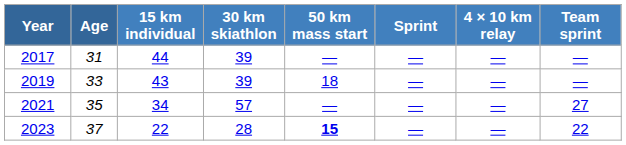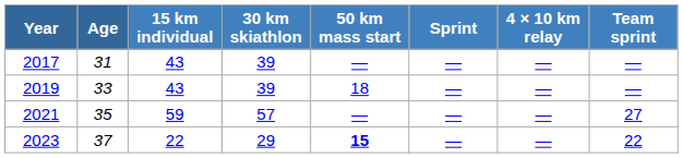 <table class="wikitable" style="font-size:95%; text-align:center; border:grey solid 1px; border-collapse:collapse; background:#ffffff;">
 <tr>
 <th style="background-color:#369; color:white; width:60px;"> Year </th>
 <th style="background-color:#369; color:white; width:40px;"> Age </th>
 <th style="background-color:#4180be; color:white; width:75px;"> 15 km <br> individual </th>
 <th style="background-color:#4180be; color:white; width:75px;"> 30 km <br> skiathlon </th>
 <th style="background-color:#4180be; color:white; width:75px;"> 50 km <br> mass start </th>
 <th style="background-color:#4180be; color:white; width:75px;"> Sprint </th>
 <th style="background-color:#4180be; color:white; width:75px;"> 4 × 10 km <br> relay </th>
 <th style="background-color:#4180be; color:white; width:75px;"> Team <br> sprint </th>
 </tr>
 <tr>
 <td><a href='#'>2017</a></td>
 <td><em>31</em></td>
-<td><a href='#'>44</a></td>
+<td><a href='#'>43</a></td>
 <td><a href='#'>39</a></td>
 <td><a href='#'>—</a></td>
 <td><a href='#'>—</a></td>
 <td><a href='#'>—</a></td>
 <td><a href='#'>—</a></td>
 </tr>
 <tr>
 <td><a href='#'>2019</a></td>
 <td><em>33</em></td>
 <td><a href='#'>43</a></td>
 <td><a href='#'>39</a></td>
 <td><a href='#'>18</a></td>
 <td><a href='#'>—</a></td>
 <td><a href='#'>—</a></td>
 <td><a href='#'>—</a></td>
 </tr>
 <tr>
 <td><a href='#'>2021</a></td>
 <td><em>35</em></td>
-<td><a href='#'>34</a></td>
+<td><a href='#'>59</a></td>
 <td><a href='#'>57</a></td>
 <td><a href='#'>—</a></td>
 <td><a href='#'>—</a></td>
 <td><a href='#'>—</a></td>
 <td><a href='#'>27</a></td>
 </tr>
 <tr>
 <td><a href='#'>2023</a></td>
 <td><em>37</em></td>
 <td><a href='#'>22</a></td>
-<td><a href='#'>28</a></td>
+<td><a href='#'>29</a></td>
 <td><strong><a href='#'>15</a></strong></td>
 <td><a href='#'>—</a></td>
 <td><a href='#'>—</a></td>
 <td><a href='#'>22</a></td>
 </tr>
 </table>
